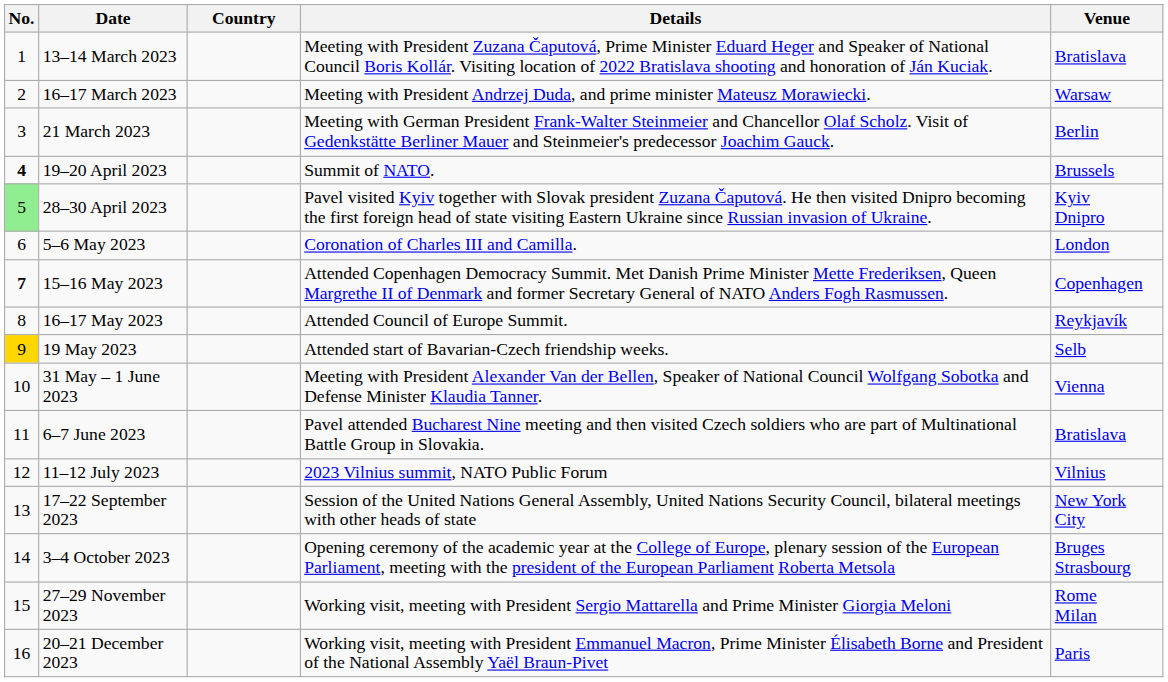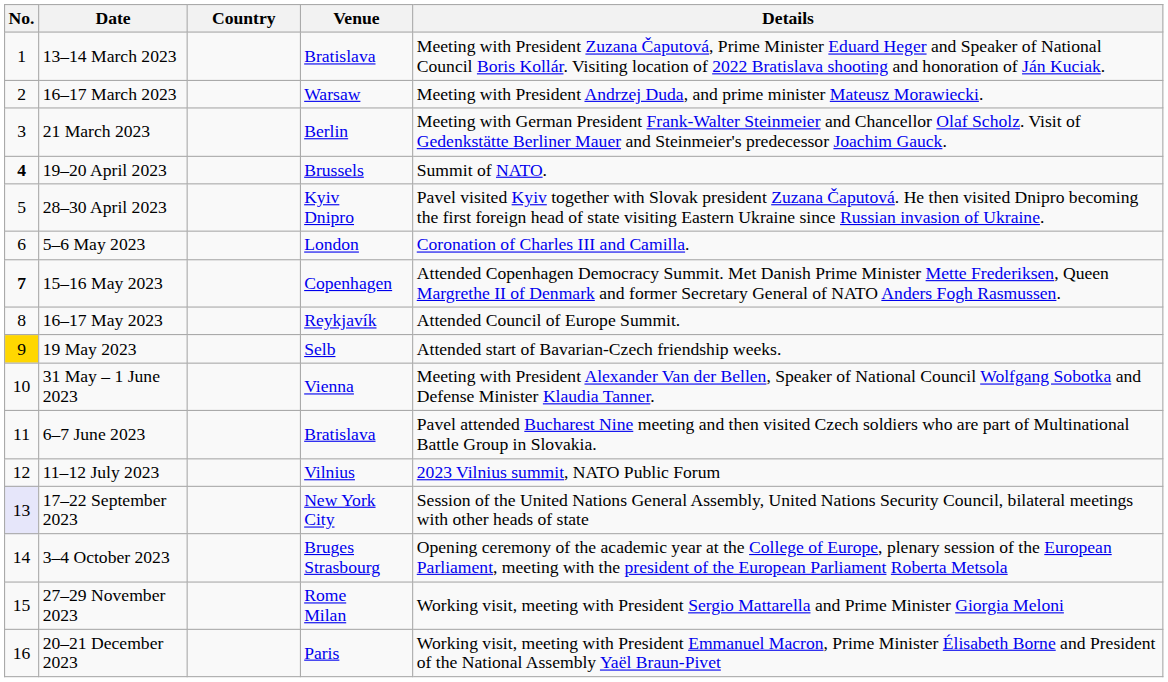 <table class="wikitable">
 <tr>
 <th width="20" align="center">No.</th>
 <th width="128" align="center">Date</th>
 <th width="95" align="center">Country</th>
+<th width="95" align="center">Venue</th>
 <th width="675" align="center">Details</th>
-<th width="95" align="center">Venue</th>
 </tr>
 <tr>
 <td align="center">1</td>
 <td align="left">13–14 March 2023</td>
 <td align="left"></td>
+<td align="left"><a href='#'>Bratislava</a></td>
 <td align="left">Meeting with President <a href='#'>Zuzana Čaputová</a>, Prime Minister <a href='#'>Eduard Heger</a> and Speaker of National Council <a href='#'>Boris Kollár</a>. Visiting location of <a href='#'>2022 Bratislava shooting</a> and honoration of <a href='#'>Ján Kuciak</a>.</td>
-<td align="left"><a href='#'>Bratislava</a></td>
 </tr>
 <tr>
 <td align="center">2</td>
 <td align="left">16–17 March 2023</td>
 <td align="left"></td>
+<td align="left"><a href='#'>Warsaw</a></td>
 <td align="left">Meeting with President <a href='#'>Andrzej Duda</a>, and prime minister <a href='#'>Mateusz Morawiecki</a>.</td>
-<td align="left"><a href='#'>Warsaw</a></td>
 </tr>
 <tr>
 <td align="center">3</td>
 <td align="left">21 March 2023</td>
 <td align="left"></td>
+<td align="left"><a href='#'>Berlin</a></td>
 <td align="left">Meeting with German President <a href='#'>Frank-Walter Steinmeier</a> and Chancellor <a href='#'>Olaf Scholz</a>. Visit of <a href='#'>Gedenkstätte Berliner Mauer</a> and Steinmeier's predecessor <a href='#'>Joachim Gauck</a>.</td>
-<td align="left"><a href='#'>Berlin</a></td>
 </tr>
 <tr>
 <td align="center"><strong>4</strong></td>
 <td align="left">19–20 April 2023</td>
 <td align="left"></td>
+<td align="left"><a href='#'>Brussels</a></td>
 <td align="left">Summit of <a href='#'>NATO</a>.</td>
-<td align="left"><a href='#'>Brussels</a></td>
 </tr>
 <tr>
-<td align="center" style="background: lightgreen;">5</td>
+<td align="center">5</td>
 <td align="left">28–30 April 2023</td>
 <td align="left"></td>
+<td align="left"><a href='#'>Kyiv</a><br><a href='#'>Dnipro</a></td>
 <td align="left">Pavel visited <a href='#'>Kyiv</a> together with Slovak president <a href='#'>Zuzana Čaputová</a>. He then visited Dnipro becoming the first foreign head of state visiting Eastern Ukraine since <a href='#'>Russian invasion of Ukraine</a>.</td>
-<td align="left"><a href='#'>Kyiv</a><br><a href='#'>Dnipro</a></td>
 </tr>
 <tr>
 <td align="center">6</td>
 <td align="left">5–6 May 2023</td>
 <td align="left"></td>
+<td align="left"><a href='#'>London</a></td>
 <td align="left"><a href='#'>Coronation of Charles III and Camilla</a>.</td>
-<td align="left"><a href='#'>London</a></td>
 </tr>
 <tr>
 <td align="center"><strong>7</strong></td>
 <td align="left">15–16 May 2023</td>
 <td align="left"></td>
+<td align="left"><a href='#'>Copenhagen</a></td>
 <td align="left">Attended Copenhagen Democracy Summit. Met Danish Prime Minister <a href='#'>Mette Frederiksen</a>, Queen <a href='#'>Margrethe II of Denmark</a> and former Secretary General of NATO <a href='#'>Anders Fogh Rasmussen</a>.</td>
-<td align="left"><a href='#'>Copenhagen</a></td>
 </tr>
 <tr>
 <td align="center">8</td>
 <td align="left">16–17 May 2023</td>
 <td align="left"></td>
+<td align="left"><a href='#'>Reykjavík</a></td>
 <td align="left">Attended Council of Europe Summit.</td>
-<td align="left"><a href='#'>Reykjavík</a></td>
 </tr>
 <tr>
 <td align="center" style="background: gold;">9</td>
 <td align="left">19 May 2023</td>
 <td align="left"></td>
+<td align="left"><a href='#'>Selb</a></td>
 <td align="left">Attended start of Bavarian-Czech friendship weeks.</td>
-<td align="left"><a href='#'>Selb</a></td>
 </tr>
 <tr>
 <td align="center">10</td>
 <td align="left">31 May – 1 June 2023</td>
 <td align="left"></td>
+<td align="left"><a href='#'>Vienna</a></td>
 <td align="left">Meeting with President <a href='#'>Alexander Van der Bellen</a>, Speaker of National Council <a href='#'>Wolfgang Sobotka</a> and Defense Minister <a href='#'>Klaudia Tanner</a>.</td>
-<td align="left"><a href='#'>Vienna</a></td>
 </tr>
 <tr>
 <td align="center">11</td>
 <td align="left">6–7 June 2023</td>
 <td align="left"></td>
+<td align="left"><a href='#'>Bratislava</a></td>
 <td align="left">Pavel attended <a href='#'>Bucharest Nine</a> meeting and then visited Czech soldiers who are part of Multinational Battle Group in Slovakia.</td>
-<td align="left"><a href='#'>Bratislava</a></td>
 </tr>
 <tr>
 <td align="center">12</td>
 <td align="left">11–12 July 2023</td>
 <td align="left"></td>
+<td align="left"><a href='#'>Vilnius</a></td>
 <td align="left"><a href='#'>2023 Vilnius summit</a>, NATO Public Forum</td>
-<td align="left"><a href='#'>Vilnius</a></td>
 </tr>
 <tr>
-<td align="center">13</td>
+<td align="center" style="background: lavender;">13</td>
 <td align="left">17–22 September 2023</td>
 <td align="left"></td>
+<td align="left"><a href='#'>New York City</a></td>
 <td align="left">Session of the United Nations General Assembly, United Nations Security Council, bilateral meetings with other heads of state</td>
-<td align="left"><a href='#'>New York City</a></td>
 </tr>
 <tr>
 <td align="center">14</td>
 <td align="left">3–4 October 2023</td>
 <td align="left"><br></td>
+<td align="left"><a href='#'>Bruges</a><br><a href='#'>Strasbourg</a></td>
 <td align="left">Opening ceremony of the academic year at the <a href='#'>College of Europe</a>, plenary session of the <a href='#'>European Parliament</a>, meeting with the <a href='#'>president of the European Parliament</a> <a href='#'>Roberta Metsola</a></td>
-<td align="left"><a href='#'>Bruges</a><br><a href='#'>Strasbourg</a></td>
 </tr>
 <tr>
 <td align="center">15</td>
 <td align="left">27–29 November 2023</td>
 <td align="left"></td>
+<td align="left"><a href='#'>Rome</a><br><a href='#'>Milan</a></td>
 <td align="left">Working visit, meeting with President <a href='#'>Sergio Mattarella</a> and Prime Minister <a href='#'>Giorgia Meloni</a></td>
-<td align="left"><a href='#'>Rome</a><br><a href='#'>Milan</a></td>
 </tr>
 <tr>
 <td align="center">16</td>
 <td align="left">20–21 December 2023</td>
 <td align="left"></td>
+<td align="left"><a href='#'>Paris</a></td>
 <td align="left">Working visit, meeting with President <a href='#'>Emmanuel Macron</a>, Prime Minister <a href='#'>Élisabeth Borne</a> and President of the National Assembly <a href='#'>Yaël Braun-Pivet</a></td>
-<td align="left"><a href='#'>Paris</a></td>
 </tr>
 </table>
